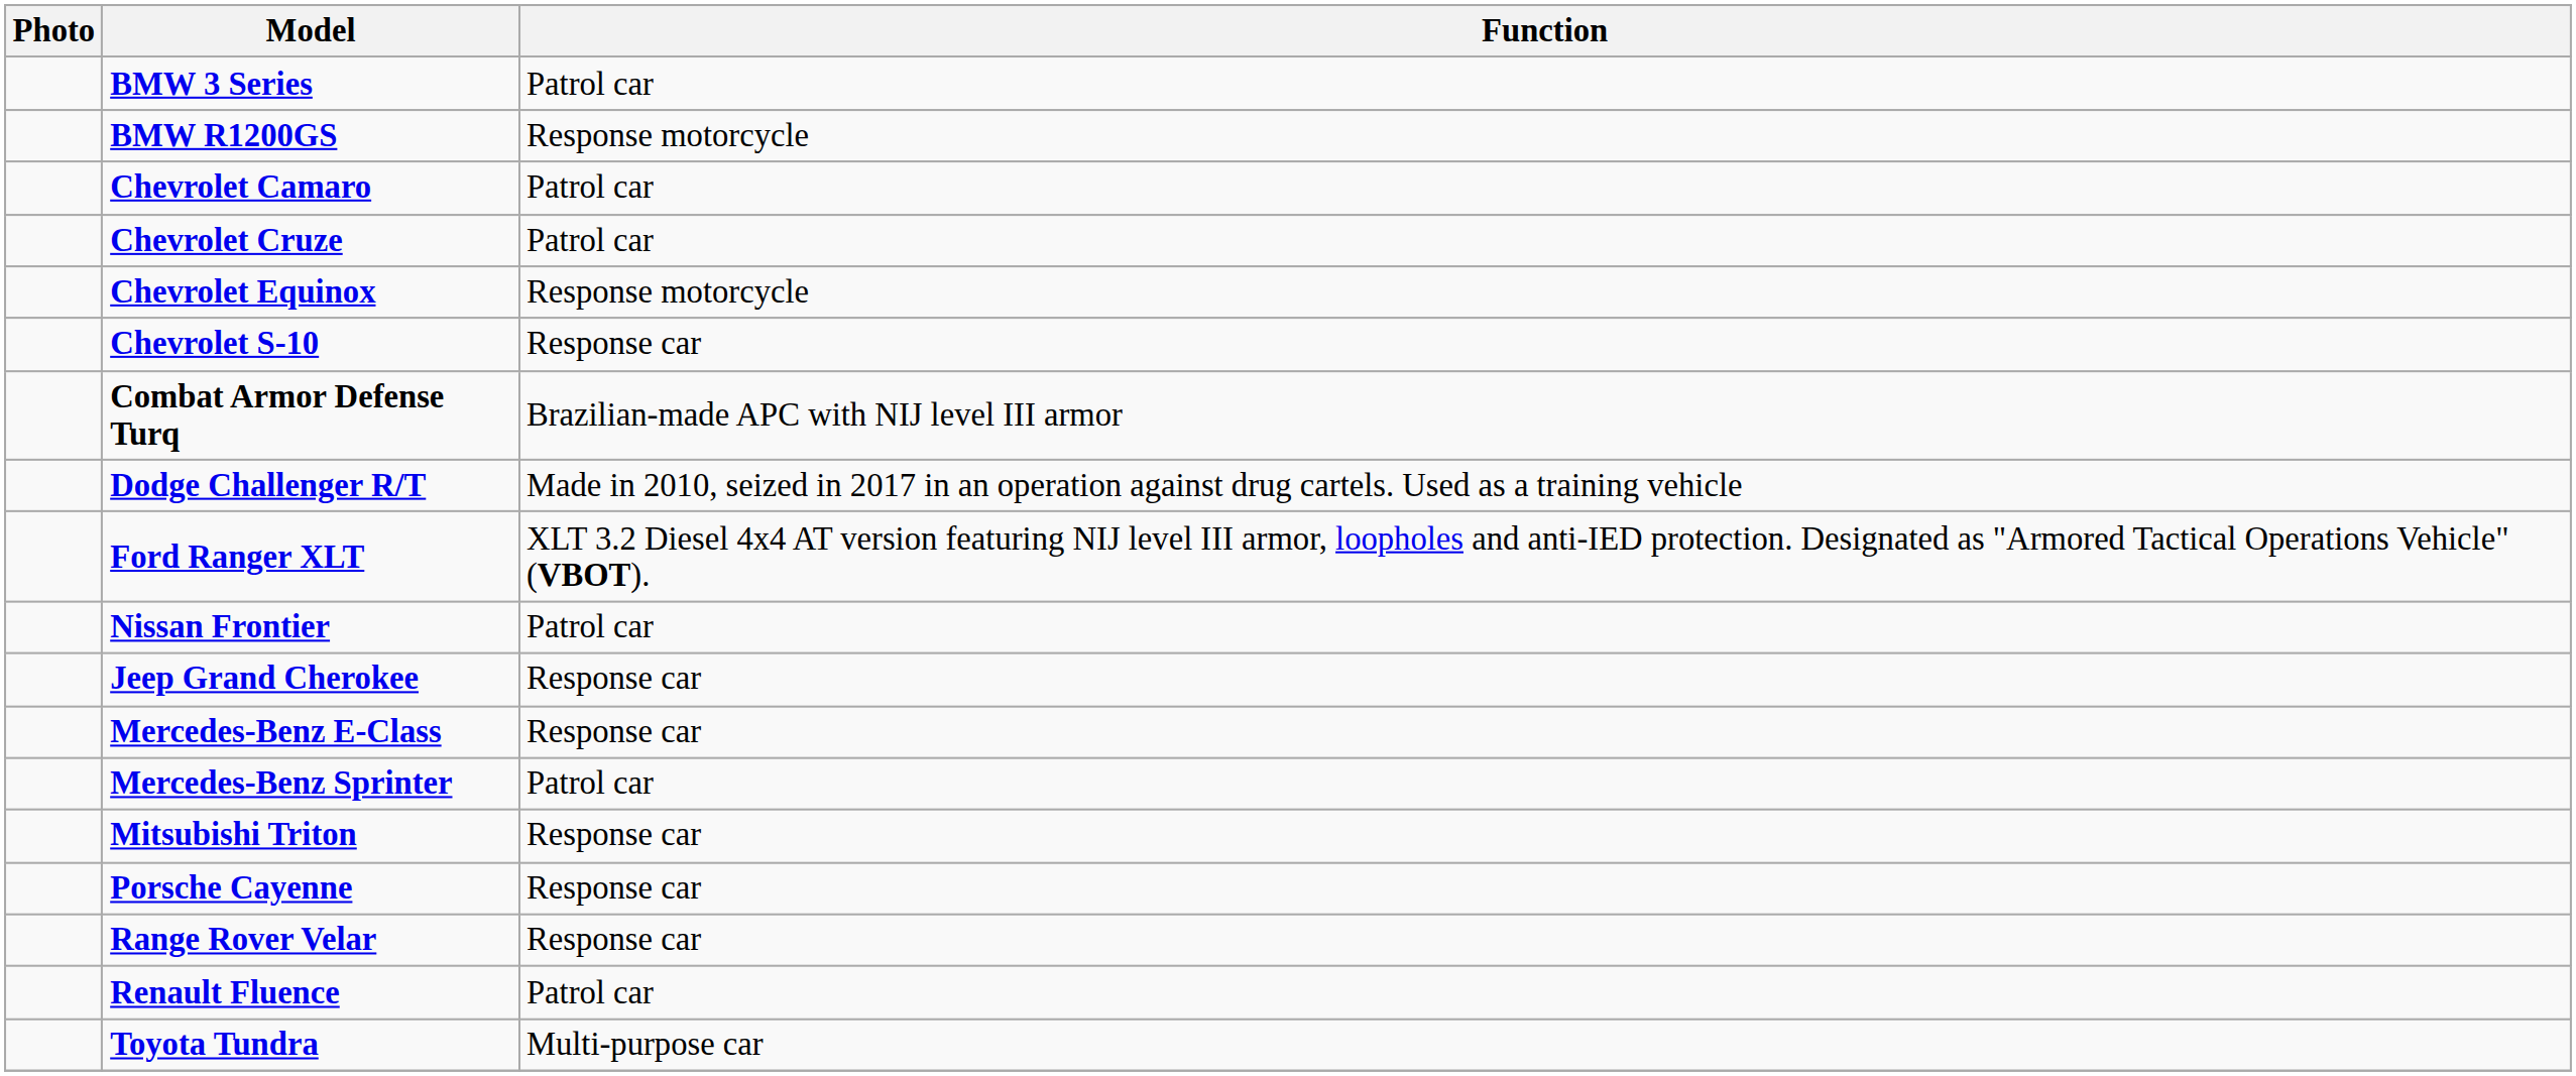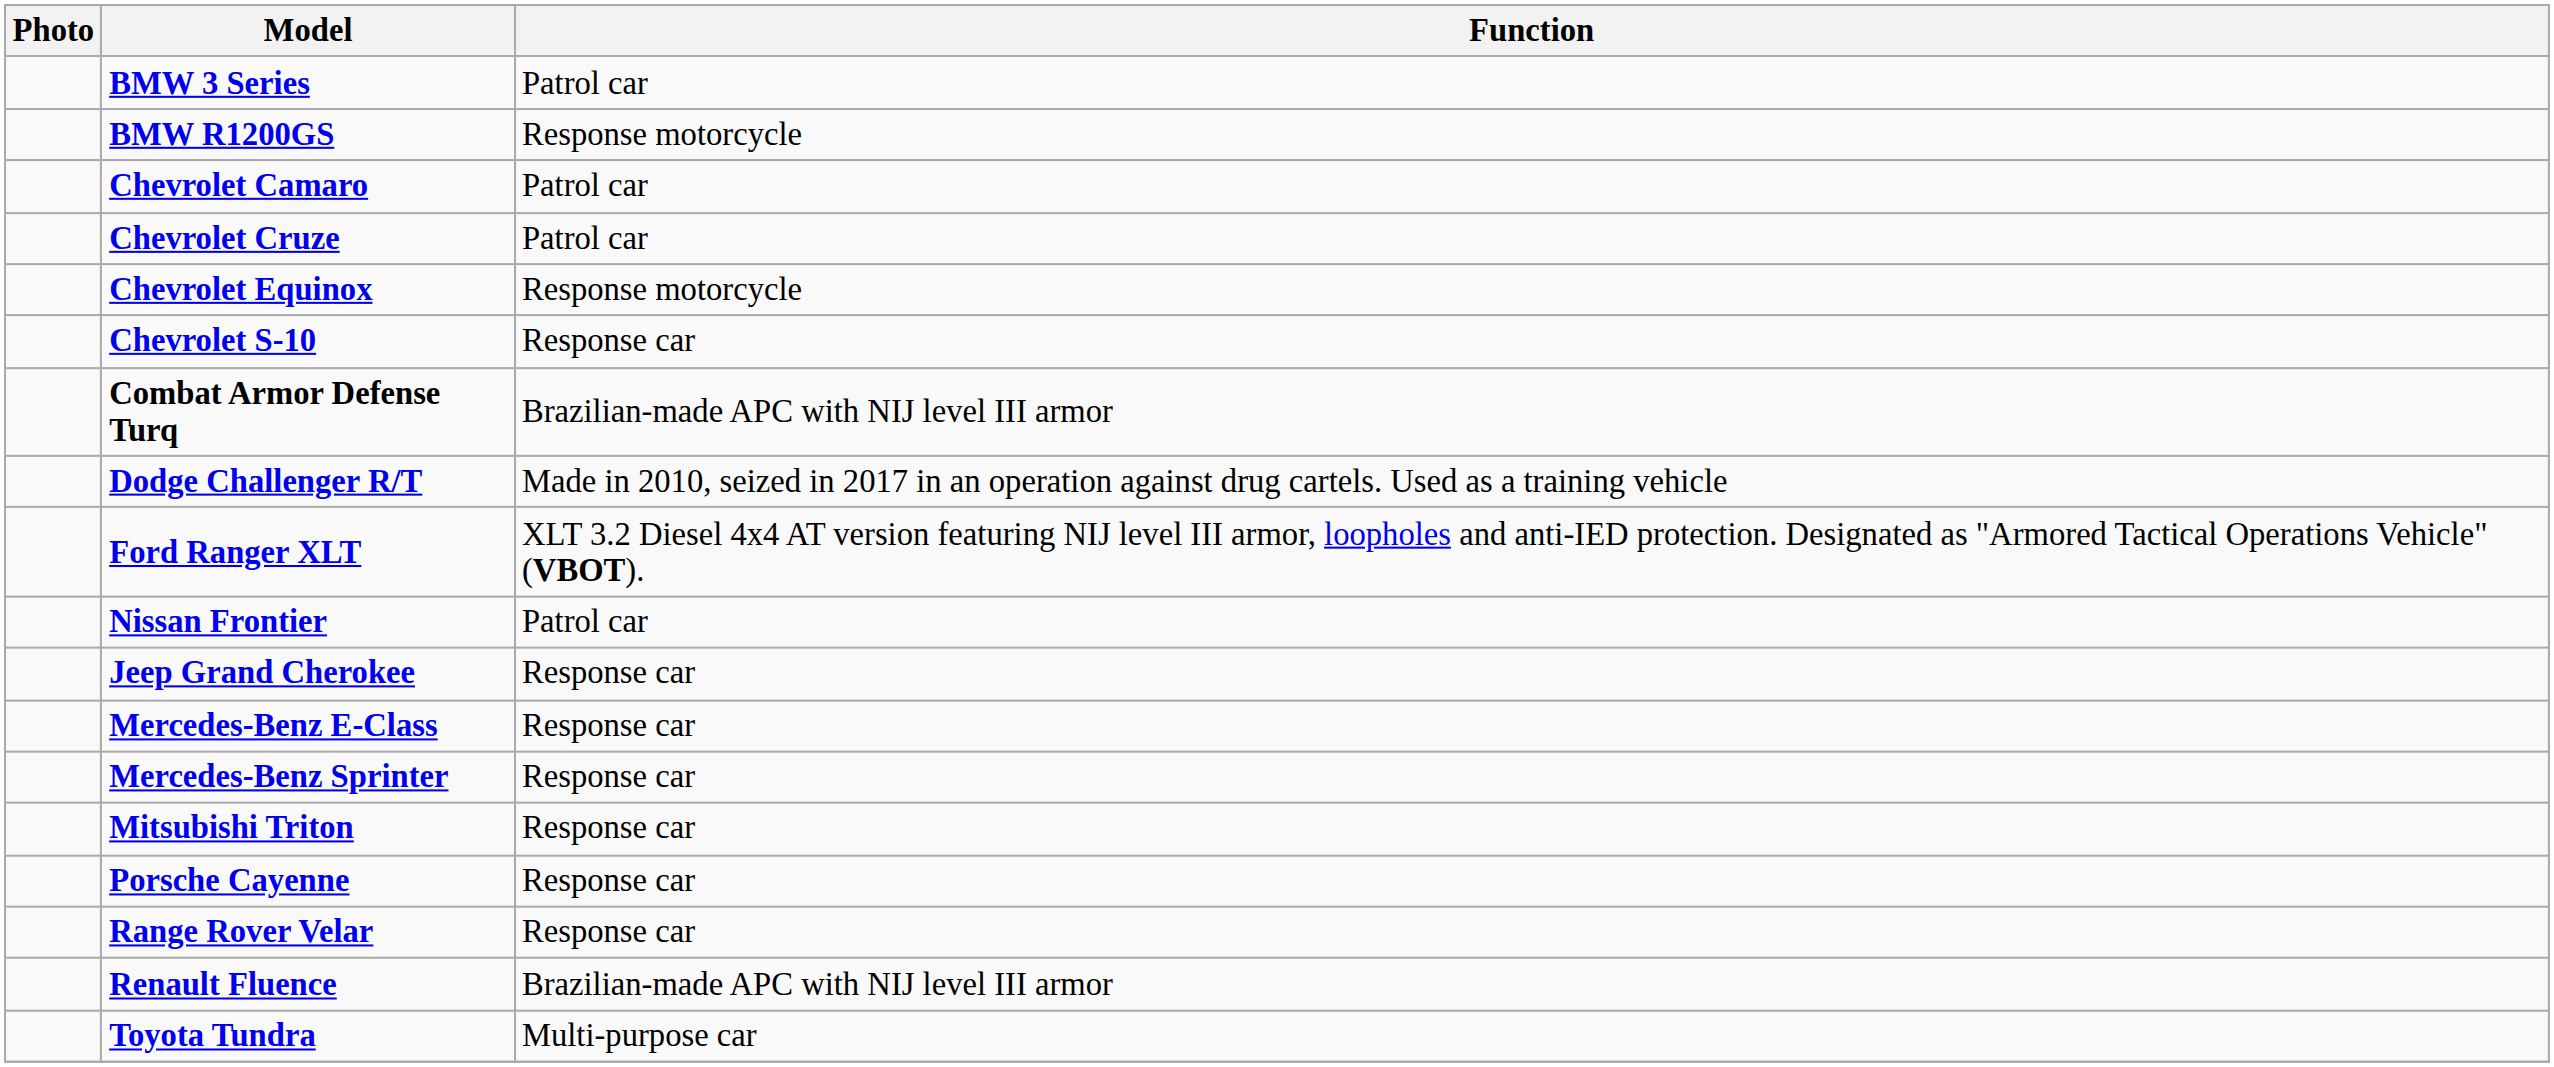 <table class="wikitable">
 <tr>
 <th><strong>Photo</strong></th>
 <th><strong>Model</strong></th>
 <th><strong>Function</strong></th>
 </tr>
 <tr>
 <td></td>
 <td><strong><a href='#'>BMW 3 Series</a></strong></td>
 <td>Patrol car</td>
 </tr>
 <tr>
 <td></td>
 <td><strong><a href='#'>BMW R1200GS</a></strong></td>
 <td>Response motorcycle</td>
 </tr>
 <tr>
 <td></td>
 <td><strong><a href='#'>Chevrolet Camaro</a></strong></td>
 <td>Patrol car</td>
 </tr>
 <tr>
 <td></td>
 <td><strong><a href='#'>Chevrolet Cruze</a></strong></td>
 <td>Patrol car</td>
 </tr>
 <tr>
 <td></td>
 <td><strong><a href='#'>Chevrolet Equinox</a></strong></td>
 <td>Response motorcycle</td>
 </tr>
 <tr>
 <td></td>
 <td><strong><a href='#'>Chevrolet S-10</a></strong></td>
 <td>Response car</td>
 </tr>
 <tr>
 <td></td>
 <td><strong>Combat Armor Defense Turq</strong></td>
 <td>Brazilian-made APC with NIJ level III armor</td>
 </tr>
 <tr>
 <td></td>
 <td><strong><a href='#'>Dodge Challenger R/T</a></strong></td>
 <td>Made in 2010, seized in 2017 in an operation against drug cartels. Used as a training vehicle</td>
 </tr>
 <tr>
 <td></td>
 <td><strong><a href='#'>Ford Ranger XLT</a></strong></td>
 <td>XLT 3.2 Diesel 4x4 AT version featuring NIJ level III armor, <a href='#'>loopholes</a> and anti-IED protection. Designated as "Armored Tactical Operations Vehicle" (<strong>VBOT</strong>).</td>
 </tr>
 <tr>
 <td></td>
 <td><strong><a href='#'>Nissan Frontier</a></strong></td>
 <td>Patrol car</td>
 </tr>
 <tr>
 <td></td>
 <td><strong><a href='#'>Jeep Grand Cherokee</a></strong></td>
 <td>Response car</td>
 </tr>
 <tr>
 <td></td>
 <td><strong><a href='#'>Mercedes-Benz E-Class</a></strong></td>
 <td>Response car</td>
 </tr>
 <tr>
 <td></td>
 <td><strong><a href='#'>Mercedes-Benz Sprinter</a></strong></td>
-<td>Patrol car</td>
+<td>Response car</td>
 </tr>
 <tr>
 <td></td>
 <td><strong><a href='#'>Mitsubishi Triton</a></strong></td>
 <td>Response car</td>
 </tr>
 <tr>
 <td></td>
 <td><strong><a href='#'>Porsche Cayenne</a></strong></td>
 <td>Response car</td>
 </tr>
 <tr>
 <td></td>
 <td><strong><a href='#'>Range Rover Velar</a></strong></td>
 <td>Response car</td>
 </tr>
 <tr>
 <td></td>
 <td><strong><a href='#'>Renault Fluence</a></strong></td>
-<td>Patrol car</td>
+<td>Brazilian-made APC with NIJ level III armor</td>
 </tr>
 <tr>
 <td></td>
 <td><strong><a href='#'>Toyota Tundra</a></strong></td>
 <td>Multi-purpose car</td>
 </tr>
 <tr>
 </tr>
 </table>
